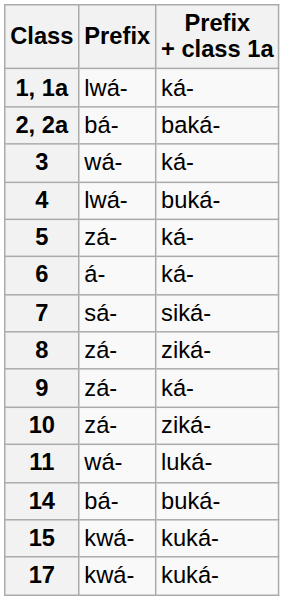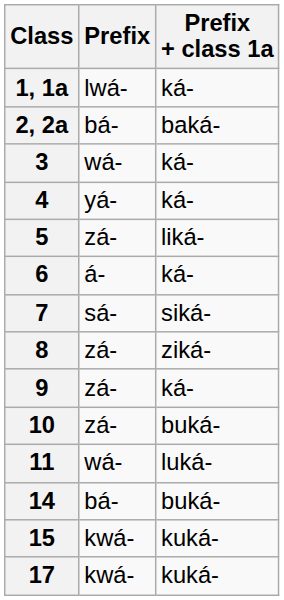 <table class="wikitable">
 <tr>
 <th>Class</th>
 <th>Prefix</th>
 <th>Prefix<br>+ class 1a</th>
 </tr>
 <tr>
 <th>1, 1a</th>
 <td>lwá-</td>
 <td>ká-</td>
 </tr>
 <tr>
 <th>2, 2a</th>
 <td>bá-</td>
 <td>baká-</td>
 </tr>
 <tr>
 <th>3</th>
 <td>wá-</td>
 <td>ká-</td>
 </tr>
 <tr>
 <th>4</th>
-<td>lwá-</td>
-<td>buká-</td>
+<td>yá-</td>
+<td>ká-</td>
 </tr>
 <tr>
 <th>5</th>
 <td>zá-</td>
-<td>ká-</td>
+<td>liká-</td>
 </tr>
 <tr>
 <th>6</th>
 <td>á-</td>
 <td>ká-</td>
 </tr>
 <tr>
 <th>7</th>
 <td>sá-</td>
 <td>siká-</td>
 </tr>
 <tr>
 <th>8</th>
 <td>zá-</td>
 <td>ziká-</td>
 </tr>
 <tr>
 <th>9</th>
 <td>zá-</td>
 <td>ká-</td>
 </tr>
 <tr>
 <th>10</th>
 <td>zá-</td>
-<td>ziká-</td>
+<td>buká-</td>
 </tr>
 <tr>
 <th>11</th>
 <td>wá-</td>
 <td>luká-</td>
 </tr>
 <tr>
 <th>14</th>
 <td>bá-</td>
 <td>buká-</td>
 </tr>
 <tr>
 <th>15</th>
 <td>kwá-</td>
 <td>kuká-</td>
 </tr>
 <tr>
 <th>17</th>
 <td>kwá-</td>
 <td>kuká-</td>
 </tr>
 </table>
